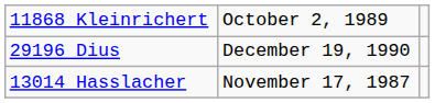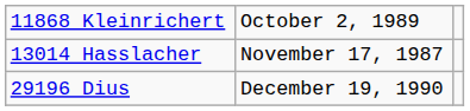 <table class="wikitable floatright" style="font-size: 0.9em; width: 270px;">
 <tr>
 <td><a href='#'>11868 Kleinrichert</a></td>
 <td>October 2, 1989</td>
 <td></td>
 </tr>
 <tr>
+<td><a href='#'>13014 Hasslacher</a></td>
+<td>November 17, 1987</td>
+<td></td>
+</tr>
+<tr>
 <td><a href='#'>29196 Dius</a></td>
 <td>December 19, 1990</td>
 <td></td>
 </tr>
-<tr>
-<td><a href='#'>13014 Hasslacher</a></td>
-<td>November 17, 1987</td>
-<td></td>
-</tr>
 </table>
